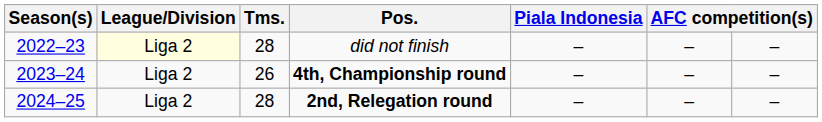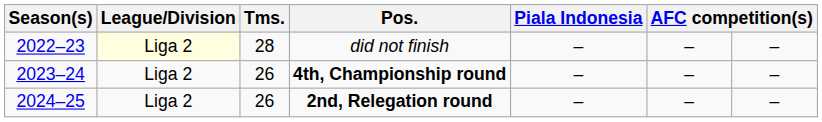 <table class="wikitable" style="text-align:center">
 <tr style="background:#efefef;">
 <th>Season(s)</th>
 <th>League/Division</th>
 <th>Tms.</th>
 <th>Pos.</th>
 <th><a href='#'>Piala Indonesia</a></th>
 <th colspan=2><a href='#'>AFC</a> competition(s)</th>
 </tr>
 <tr>
 <td><a href='#'>2022–23</a></td>
 <td style="background: lightyellow;">Liga 2</td>
 <td>28</td>
 <td><em>did not finish</em></td>
 <td>–</td>
 <td>–</td>
 <td>–</td>
 </tr>
 <tr>
 <td><a href='#'>2023–24</a></td>
 <td>Liga 2</td>
 <td>26</td>
 <td><strong>4th, Championship round</strong></td>
 <td>–</td>
 <td>–</td>
 <td>–</td>
 </tr>
 <tr>
 <td><a href='#'>2024–25</a></td>
 <td>Liga 2</td>
-<td>28</td>
+<td>26</td>
 <td><strong>2nd, Relegation round</strong></td>
 <td>–</td>
 <td>–</td>
 <td>–</td>
 </tr>
 </table>
